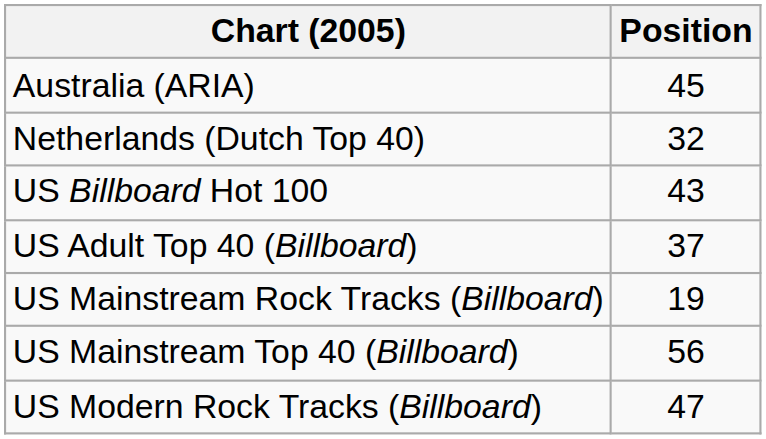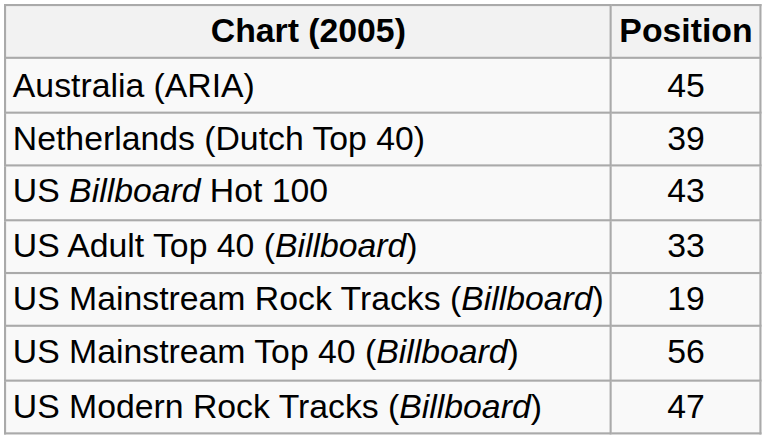 <table class="wikitable sortable">
 <tr>
 <th scope="col">Chart (2005)</th>
 <th scope="col">Position</th>
 </tr>
 <tr>
 <td>Australia (ARIA)</td>
 <td style="text-align:center;">45</td>
 </tr>
 <tr>
 <td>Netherlands (Dutch Top 40)</td>
-<td style="text-align:center;">32</td>
+<td style="text-align:center;">39</td>
 </tr>
 <tr>
 <td>US <em>Billboard</em> Hot 100</td>
 <td style="text-align:center;">43</td>
 </tr>
 <tr>
 <td>US Adult Top 40 (<em>Billboard</em>)</td>
-<td style="text-align:center;">37</td>
+<td style="text-align:center;">33</td>
 </tr>
 <tr>
 <td>US Mainstream Rock Tracks (<em>Billboard</em>)</td>
 <td style="text-align:center;">19</td>
 </tr>
 <tr>
 <td>US Mainstream Top 40 (<em>Billboard</em>)</td>
 <td style="text-align:center;">56</td>
 </tr>
 <tr>
 <td>US Modern Rock Tracks (<em>Billboard</em>)</td>
 <td style="text-align:center;">47</td>
 </tr>
 </table>
